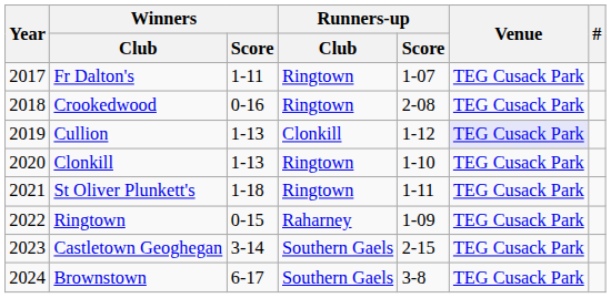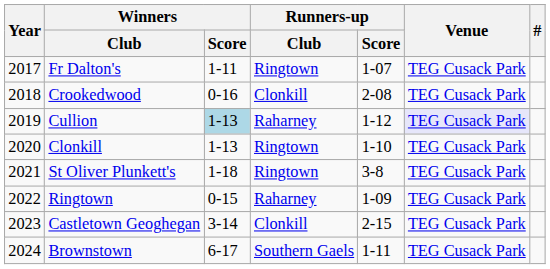 <table class="wikitable sortable" style="text-align:left;">
 <tr>
 <th rowspan="2">Year</th>
 <th colspan="2">Winners</th>
 <th colspan="2">Runners-up</th>
 <th rowspan="2">Venue</th>
 <th rowspan="2">#</th>
 </tr>
 <tr>
 <th>Club</th>
 <th>Score</th>
 <th>Club</th>
 <th>Score</th>
 </tr>
 <tr>
 <td>2017</td>
 <td> <a href='#'>Fr Dalton's</a></td>
 <td>1-11</td>
 <td> <a href='#'>Ringtown</a></td>
 <td>1-07</td>
 <td><a href='#'>TEG Cusack Park</a></td>
 <td></td>
 </tr>
 <tr>
 <td>2018</td>
 <td> <a href='#'>Crookedwood</a></td>
 <td>0-16</td>
-<td> <a href='#'>Ringtown</a></td>
+<td> <a href='#'>Clonkill</a></td>
 <td>2-08</td>
 <td><a href='#'>TEG Cusack Park</a></td>
 <td></td>
 </tr>
 <tr>
 <td>2019</td>
 <td> <a href='#'>Cullion</a></td>
-<td>1-13</td>
-<td> <a href='#'>Clonkill</a></td>
+<td style="background: lightblue;">1-13</td>
+<td> <a href='#'>Raharney</a></td>
 <td>1-12</td>
 <td style="background: lavender;"><a href='#'>TEG Cusack Park</a></td>
 <td></td>
 </tr>
 <tr>
 <td>2020</td>
 <td> <a href='#'>Clonkill</a></td>
 <td>1-13</td>
 <td> <a href='#'>Ringtown</a></td>
 <td>1-10</td>
 <td><a href='#'>TEG Cusack Park</a></td>
 <td></td>
 </tr>
 <tr>
 <td>2021</td>
 <td> <a href='#'>St Oliver Plunkett's</a></td>
 <td>1-18</td>
 <td> <a href='#'>Ringtown</a></td>
-<td>1-11</td>
+<td>3-8</td>
 <td><a href='#'>TEG Cusack Park</a></td>
 <td></td>
 </tr>
 <tr>
 <td>2022</td>
 <td> <a href='#'>Ringtown</a></td>
 <td>0-15</td>
 <td> <a href='#'>Raharney</a></td>
 <td>1-09</td>
 <td><a href='#'>TEG Cusack Park</a></td>
 <td></td>
 </tr>
 <tr>
 <td>2023</td>
 <td> <a href='#'>Castletown Geoghegan</a></td>
 <td>3-14</td>
-<td> <a href='#'>Southern Gaels</a></td>
+<td> <a href='#'>Clonkill</a></td>
 <td>2-15</td>
 <td><a href='#'>TEG Cusack Park</a></td>
 <td></td>
 </tr>
 <tr>
 <td>2024</td>
 <td> <a href='#'>Brownstown</a></td>
 <td>6-17</td>
 <td> <a href='#'>Southern Gaels</a></td>
-<td>3-8</td>
+<td>1-11</td>
 <td><a href='#'>TEG Cusack Park</a></td>
 <td></td>
 </tr>
 </table>
